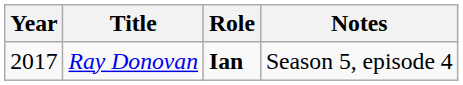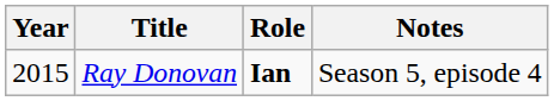 <table class="wikitable">
 <tr>
 <th>Year</th>
 <th>Title</th>
 <th>Role</th>
 <th>Notes</th>
 </tr>
 <tr>
-<td>2017</td>
+<td>2015</td>
 <td><em><a href='#'>Ray Donovan</a></em></td>
 <td><strong>Ian</strong></td>
 <td>Season 5, episode 4</td>
 </tr>
 </table>
